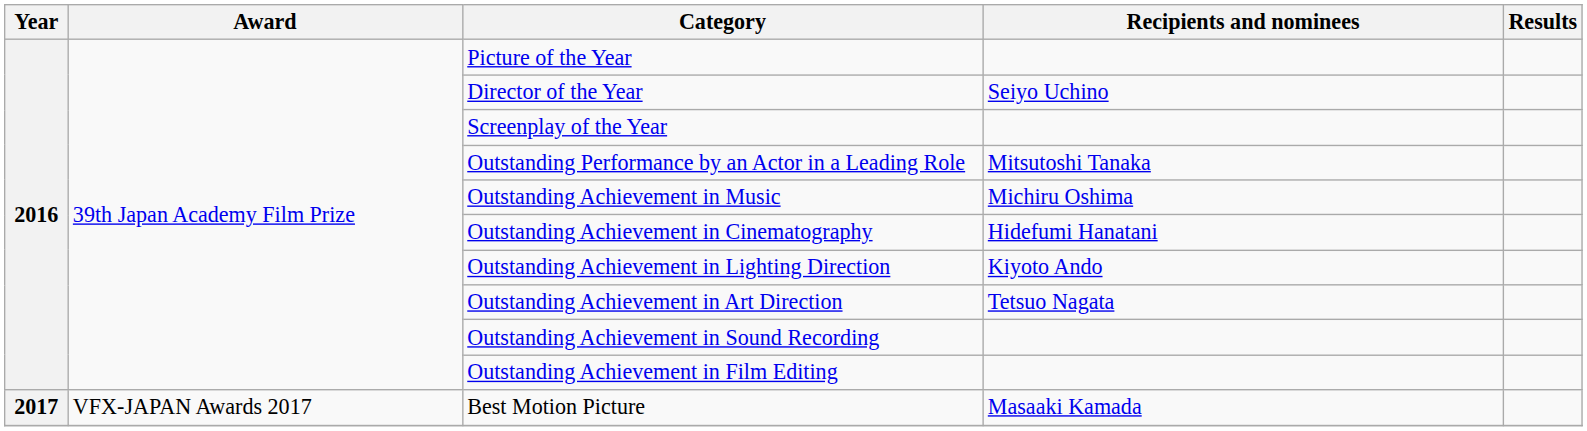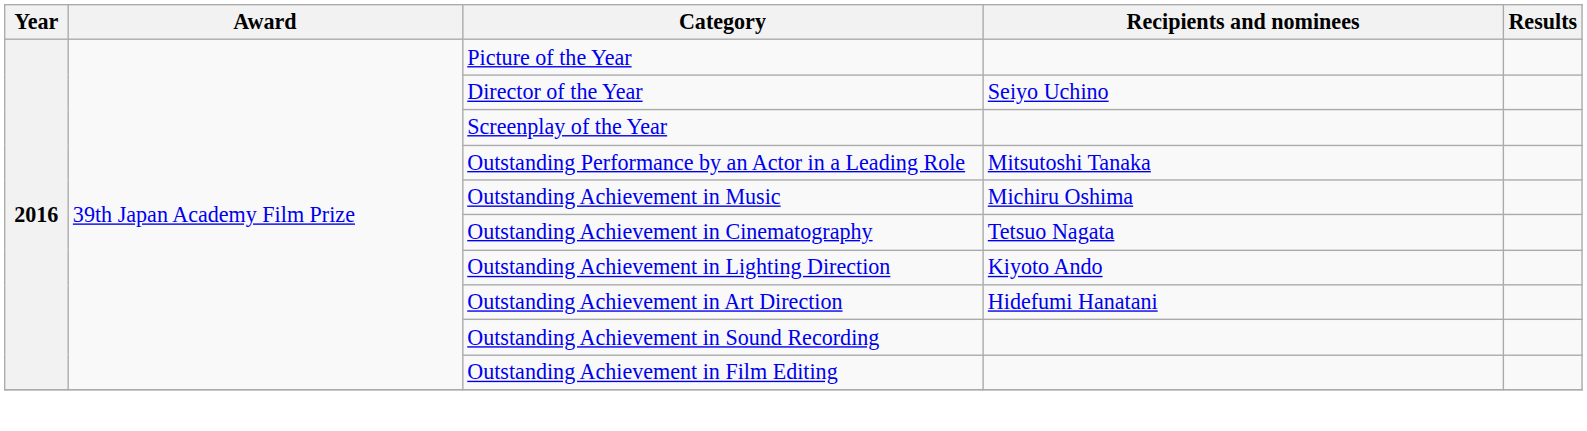 <table class="wikitable plainrowheaders">
 <tr>
 <th style="width:4%;">Year</th>
 <th style="width:25%;">Award</th>
 <th style="width:33%;">Category</th>
 <th style="width:33%;">Recipients and nominees</th>
 <th style="width:5%;">Results</th>
 </tr>
 <tr>
 <th scope="row" rowspan="10">2016</th>
 <td rowspan="10"><a href='#'>39th Japan Academy Film Prize</a></td>
 <td><a href='#'>Picture of the Year</a></td>
 <td></td>
 <td></td>
 </tr>
 <tr>
 <td><a href='#'>Director of the Year</a></td>
 <td><a href='#'>Seiyo Uchino</a></td>
 <td></td>
 </tr>
 <tr>
 <td><a href='#'>Screenplay of the Year</a></td>
 <td></td>
 <td></td>
 </tr>
 <tr>
 <td><a href='#'>Outstanding Performance by an Actor in a Leading Role</a></td>
 <td><a href='#'>Mitsutoshi Tanaka</a></td>
 <td></td>
 </tr>
 <tr>
 <td><a href='#'>Outstanding Achievement in Music</a></td>
 <td><a href='#'>Michiru Oshima</a></td>
 <td></td>
 </tr>
 <tr>
 <td><a href='#'>Outstanding Achievement in Cinematography</a></td>
-<td><a href='#'>Hidefumi Hanatani</a></td>
+<td><a href='#'>Tetsuo Nagata</a></td>
 <td></td>
 </tr>
 <tr>
 <td><a href='#'>Outstanding Achievement in Lighting Direction</a></td>
 <td><a href='#'>Kiyoto Ando</a></td>
 <td></td>
 </tr>
 <tr>
 <td><a href='#'>Outstanding Achievement in Art Direction</a></td>
-<td><a href='#'>Tetsuo Nagata</a></td>
+<td><a href='#'>Hidefumi Hanatani</a></td>
 <td></td>
 </tr>
 <tr>
 <td><a href='#'>Outstanding Achievement in Sound Recording</a></td>
 <td></td>
 <td></td>
 </tr>
 <tr>
 <td><a href='#'>Outstanding Achievement in Film Editing</a></td>
 <td></td>
 <td></td>
 </tr>
 <tr>
-<th scope="row" rowspan="1">2017</th>
-<td rowspan="1">VFX-JAPAN Awards 2017</td>
-<td>Best Motion Picture</td>
-<td><a href='#'>Masaaki Kamada</a></td>
-<td></td>
-</tr>
-<tr>
 </tr>
 </table>
